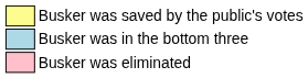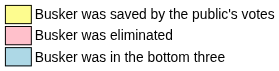 <table class="toccolours"style="font-size: 90%; white-space: nowrap;">
 <tr>
 <td style="background:#fdfc8f; border:1px solid black;">      </td>
 <td>Busker was saved by the public's votes</td>
 </tr>
 <tr>
+<td style="background:pink; border:1px solid black;">      </td>
+<td>Busker was eliminated</td>
+</tr>
+<tr>
 <td style="background:lightblue; border:1px solid black;">      </td>
 <td>Busker was in the bottom three</td>
 </tr>
-<tr>
-<td style="background:pink; border:1px solid black;">      </td>
-<td>Busker was eliminated</td>
-</tr>
 </table>
